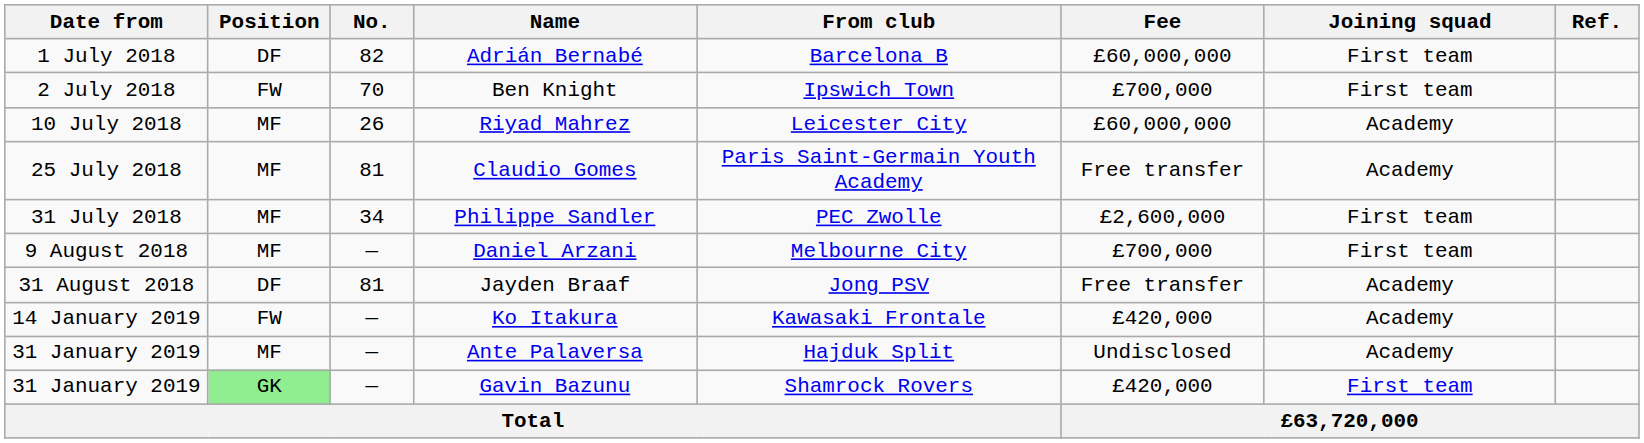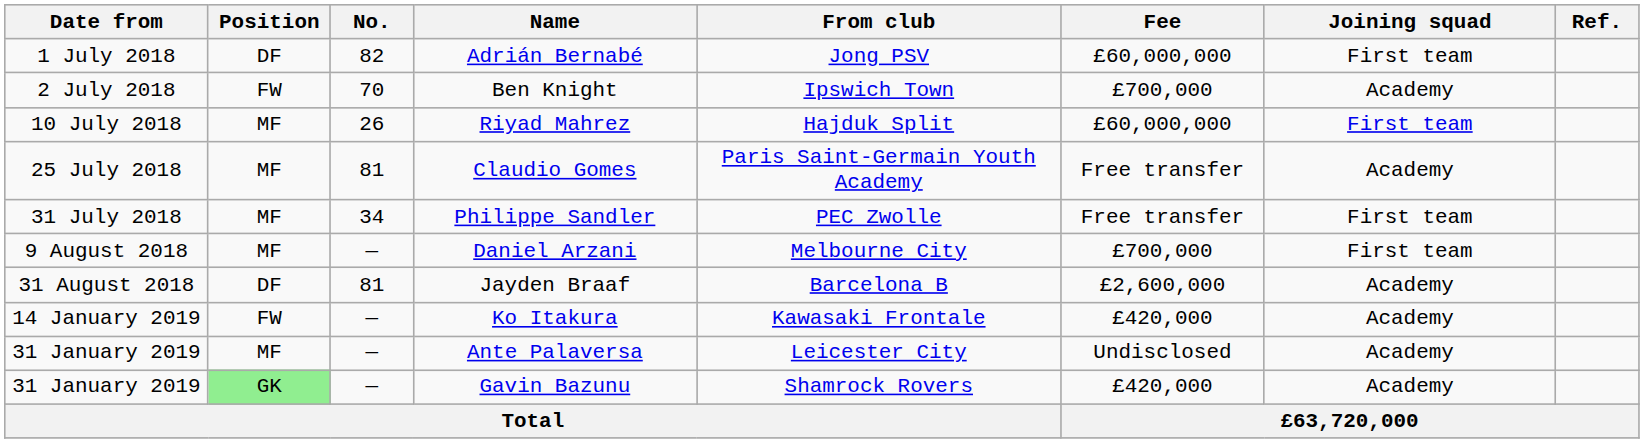 <table class="wikitable" style="text-align:center">
 <tr>
 <th style="width:120px">Date from</th>
 <th style="width:70px">Position</th>
 <th style="width:45px">No.</th>
 <th style="width:170px">Name</th>
 <th style="width:220px">From club</th>
 <th style="width:120px">Fee</th>
 <th style="width:175px">Joining squad</th>
 <th style="width:45px">Ref.</th>
 </tr>
 <tr>
 <td>1 July 2018</td>
 <td>DF</td>
 <td>82</td>
 <td> <a href='#'>Adrián Bernabé</a></td>
-<td> <a href='#'>Barcelona B</a></td>
+<td> <a href='#'>Jong PSV</a></td>
 <td>£60,000,000</td>
 <td>First team</td>
 <td></td>
 </tr>
 <tr>
 <td>2 July 2018</td>
 <td>FW</td>
 <td>70</td>
 <td> Ben Knight</td>
 <td> <a href='#'>Ipswich Town</a></td>
 <td>£700,000</td>
-<td>First team</td>
+<td>Academy</td>
 <td></td>
 </tr>
 <tr>
 <td>10 July 2018</td>
 <td>MF</td>
 <td>26</td>
 <td> <a href='#'>Riyad Mahrez</a></td>
-<td> <a href='#'>Leicester City</a></td>
+<td> <a href='#'>Hajduk Split</a></td>
 <td>£60,000,000</td>
-<td>Academy</td>
+<td><a href='#'>First team</a></td>
 <td></td>
 </tr>
 <tr>
 <td>25 July 2018</td>
 <td>MF</td>
 <td>81</td>
 <td> <a href='#'>Claudio Gomes</a></td>
 <td> <a href='#'>Paris Saint-Germain Youth Academy</a></td>
 <td>Free transfer</td>
 <td>Academy</td>
 <td></td>
 </tr>
 <tr>
 <td>31 July 2018</td>
 <td>MF</td>
 <td>34</td>
 <td> <a href='#'>Philippe Sandler</a></td>
 <td> <a href='#'>PEC Zwolle</a></td>
-<td>£2,600,000</td>
+<td>Free transfer</td>
 <td>First team</td>
 <td></td>
 </tr>
 <tr>
 <td>9 August 2018</td>
 <td>MF</td>
 <td>—</td>
 <td> <a href='#'>Daniel Arzani</a></td>
 <td> <a href='#'>Melbourne City</a></td>
 <td>£700,000</td>
 <td>First team</td>
 <td></td>
 </tr>
 <tr>
 <td>31 August 2018</td>
 <td>DF</td>
 <td>81</td>
 <td> Jayden Braaf</td>
-<td> <a href='#'>Jong PSV</a></td>
-<td>Free transfer</td>
+<td> <a href='#'>Barcelona B</a></td>
+<td>£2,600,000</td>
 <td>Academy</td>
 <td></td>
 </tr>
 <tr>
 <td>14 January 2019</td>
 <td>FW</td>
 <td>—</td>
 <td> <a href='#'>Ko Itakura</a></td>
 <td> <a href='#'>Kawasaki Frontale</a></td>
 <td>£420,000</td>
 <td>Academy</td>
 <td></td>
 </tr>
 <tr>
 <td>31 January 2019</td>
 <td>MF</td>
 <td>—</td>
 <td> <a href='#'>Ante Palaversa</a></td>
-<td> <a href='#'>Hajduk Split</a></td>
+<td> <a href='#'>Leicester City</a></td>
 <td>Undisclosed</td>
 <td>Academy</td>
 <td></td>
 </tr>
 <tr>
 <td>31 January 2019</td>
 <td style="background: lightgreen;">GK</td>
 <td>—</td>
 <td> <a href='#'>Gavin Bazunu</a></td>
 <td> <a href='#'>Shamrock Rovers</a></td>
 <td>£420,000</td>
-<td><a href='#'>First team</a></td>
+<td>Academy</td>
 <td></td>
 </tr>
 <tr>
 <th colspan="5">Total</th>
 <th colspan="3;color:red"> £63,720,000</th>
 </tr>
 </table>
